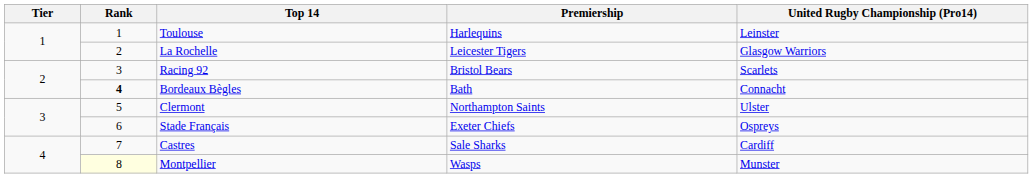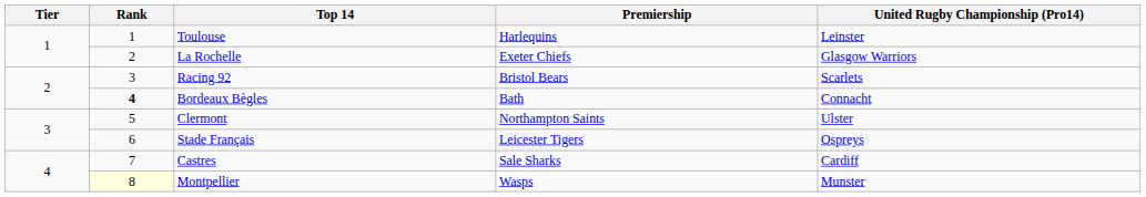 <table class="wikitable">
 <tr>
 <th width=5%>Tier</th>
 <th width=5%>Rank</th>
 <th width=19%>Top 14</th>
 <th width=19%>Premiership</th>
 <th width=19%>United Rugby Championship (Pro14)</th>
 </tr>
 <tr>
 <td rowspan="2" align=center>1</td>
 <td align="center">1</td>
 <td> <a href='#'>Toulouse</a></td>
 <td> <a href='#'>Harlequins</a></td>
 <td> <a href='#'>Leinster</a></td>
 </tr>
 <tr>
 <td align=center>2</td>
 <td> <a href='#'>La Rochelle</a></td>
-<td> <a href='#'>Leicester Tigers</a></td>
+<td> <a href='#'>Exeter Chiefs</a></td>
 <td> <a href='#'>Glasgow Warriors</a></td>
 </tr>
 <tr>
 <td rowspan="2" align=center>2</td>
 <td align="center">3</td>
 <td> <a href='#'>Racing 92</a></td>
 <td> <a href='#'>Bristol Bears</a></td>
 <td> <a href='#'>Scarlets</a></td>
 </tr>
 <tr>
 <td align=center><strong>4</strong></td>
 <td> <a href='#'>Bordeaux Bègles</a></td>
 <td> <a href='#'>Bath</a></td>
 <td> <a href='#'>Connacht</a></td>
 </tr>
 <tr>
 <td rowspan="2" align=center>3</td>
 <td align="center">5</td>
 <td> <a href='#'>Clermont</a></td>
 <td> <a href='#'>Northampton Saints</a></td>
 <td> <a href='#'>Ulster</a></td>
 </tr>
 <tr>
 <td align=center>6</td>
 <td> <a href='#'>Stade Français</a></td>
-<td> <a href='#'>Exeter Chiefs</a></td>
+<td> <a href='#'>Leicester Tigers</a></td>
 <td> <a href='#'>Ospreys</a></td>
 </tr>
 <tr>
 <td rowspan="2" align=center>4</td>
 <td align="center">7</td>
 <td> <a href='#'>Castres</a></td>
 <td> <a href='#'>Sale Sharks</a></td>
 <td> <a href='#'>Cardiff</a></td>
 </tr>
 <tr>
 <td align=center style="background: lightyellow;">8</td>
 <td> <a href='#'>Montpellier</a></td>
 <td> <a href='#'>Wasps</a></td>
 <td> <a href='#'>Munster</a></td>
 </tr>
 </table>
